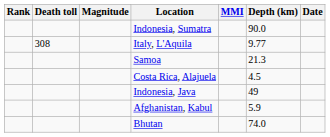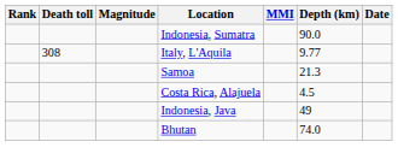 <table class="sortable wikitable" style="font-size:100%;">
 <tr>
 <th>Rank</th>
 <th>Death toll</th>
 <th>Magnitude</th>
 <th>Location</th>
 <th><a href='#'>MMI</a></th>
 <th>Depth (km)</th>
 <th>Date</th>
 </tr>
 <tr>
 <td></td>
 <td></td>
 <td></td>
 <td> <a href='#'>Indonesia</a>, <a href='#'>Sumatra</a></td>
 <td></td>
 <td>90.0</td>
 <td></td>
 </tr>
 <tr>
 <td></td>
 <td>308</td>
 <td></td>
 <td> <a href='#'>Italy</a>, <a href='#'>L'Aquila</a></td>
 <td></td>
 <td>9.77</td>
 <td></td>
 </tr>
 <tr>
 <td></td>
 <td></td>
 <td></td>
 <td> <a href='#'>Samoa</a></td>
 <td></td>
 <td>21.3</td>
 <td></td>
 </tr>
 <tr>
 <td></td>
 <td></td>
 <td></td>
 <td> <a href='#'>Costa Rica</a>, <a href='#'>Alajuela</a></td>
 <td></td>
 <td>4.5</td>
 <td></td>
 </tr>
 <tr>
 <td></td>
 <td></td>
 <td></td>
 <td> <a href='#'>Indonesia</a>, <a href='#'>Java</a></td>
 <td></td>
 <td>49</td>
 <td></td>
 </tr>
 <tr>
 <td></td>
 <td></td>
 <td></td>
-<td> <a href='#'>Afghanistan</a>, <a href='#'>Kabul</a></td>
-<td></td>
-<td>5.9</td>
-<td></td>
-</tr>
-<tr>
-<td></td>
-<td></td>
-<td></td>
 <td> <a href='#'>Bhutan</a></td>
 <td></td>
 <td>74.0</td>
 <td></td>
 </tr>
 </table>
